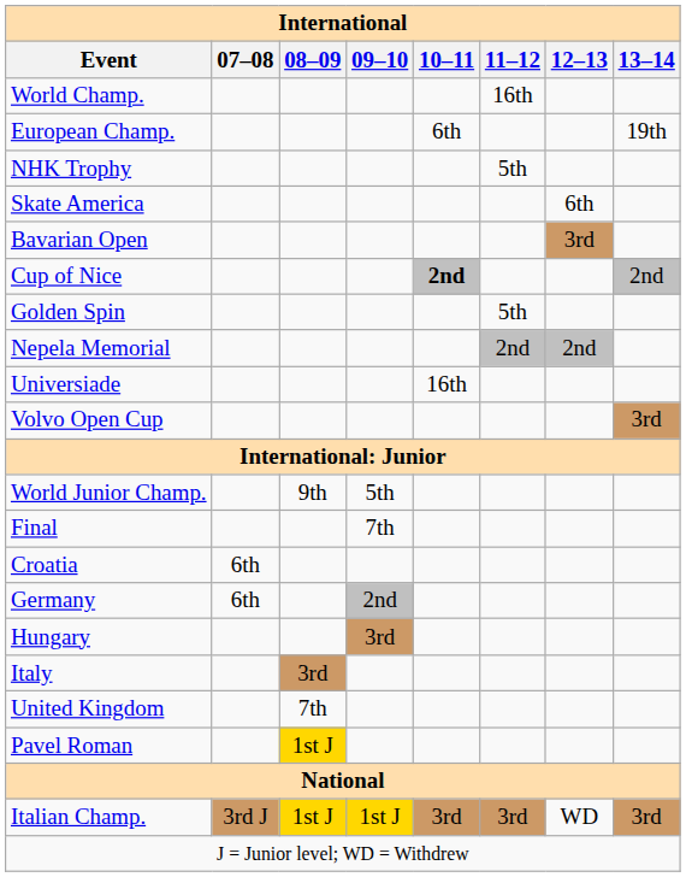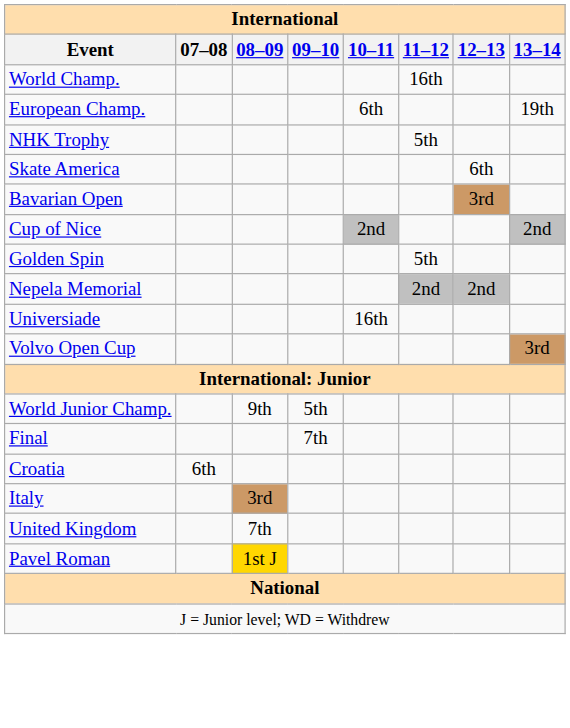 <table class="wikitable" style="text-align:center">
 <tr>
 <th style="background-color: #ffdead; " colspan=8 align=center>International</th>
 </tr>
 <tr>
 <th>Event</th>
 <th>07–08</th>
 <th><a href='#'>08–09</a></th>
 <th><a href='#'>09–10</a></th>
 <th><a href='#'>10–11</a></th>
 <th><a href='#'>11–12</a></th>
 <th><a href='#'>12–13</a></th>
 <th><a href='#'>13–14</a></th>
 </tr>
 <tr>
 <td align=left><a href='#'>World Champ.</a></td>
 <td></td>
 <td></td>
 <td></td>
 <td></td>
 <td>16th</td>
 <td></td>
 <td></td>
 </tr>
 <tr>
 <td align=left><a href='#'>European Champ.</a></td>
 <td></td>
 <td></td>
 <td></td>
 <td>6th</td>
 <td></td>
 <td></td>
 <td>19th</td>
 </tr>
 <tr>
 <td align=left> <a href='#'>NHK Trophy</a></td>
 <td></td>
 <td></td>
 <td></td>
 <td></td>
 <td>5th</td>
 <td></td>
 <td></td>
 </tr>
 <tr>
 <td align=left> <a href='#'>Skate America</a></td>
 <td></td>
 <td></td>
 <td></td>
 <td></td>
 <td></td>
 <td>6th</td>
 <td></td>
 </tr>
 <tr>
 <td align=left><a href='#'>Bavarian Open</a></td>
 <td></td>
 <td></td>
 <td></td>
 <td></td>
 <td></td>
 <td bgcolor=cc9966>3rd</td>
 <td></td>
 </tr>
 <tr>
 <td align=left><a href='#'>Cup of Nice</a></td>
 <td></td>
 <td></td>
 <td></td>
-<td bgcolor=silver><strong>2nd</strong></td>
+<td bgcolor=silver>2nd</td>
 <td></td>
 <td></td>
 <td bgcolor=silver>2nd</td>
 </tr>
 <tr>
 <td align=left><a href='#'>Golden Spin</a></td>
 <td></td>
 <td></td>
 <td></td>
 <td></td>
 <td>5th</td>
 <td></td>
 <td></td>
 </tr>
 <tr>
 <td align=left><a href='#'>Nepela Memorial</a></td>
 <td></td>
 <td></td>
 <td></td>
 <td></td>
 <td bgcolor=silver>2nd</td>
 <td bgcolor=silver>2nd</td>
 <td></td>
 </tr>
 <tr>
 <td align=left><a href='#'>Universiade</a></td>
 <td></td>
 <td></td>
 <td></td>
 <td>16th</td>
 <td></td>
 <td></td>
 <td></td>
 </tr>
 <tr>
 <td align=left><a href='#'>Volvo Open Cup</a></td>
 <td></td>
 <td></td>
 <td></td>
 <td></td>
 <td></td>
 <td></td>
 <td bgcolor=cc9966>3rd</td>
 </tr>
 <tr>
 <th style="background-color: #ffdead; " colspan=8 align=center>International: Junior</th>
 </tr>
 <tr>
 <td align=left><a href='#'>World Junior Champ.</a></td>
 <td></td>
 <td>9th</td>
 <td>5th</td>
 <td></td>
 <td></td>
 <td></td>
 <td></td>
 </tr>
 <tr>
 <td align=left> <a href='#'>Final</a></td>
 <td></td>
 <td></td>
 <td>7th</td>
 <td></td>
 <td></td>
 <td></td>
 <td></td>
 </tr>
 <tr>
 <td align=left> <a href='#'>Croatia</a></td>
 <td>6th</td>
 <td></td>
 <td></td>
 <td></td>
 <td></td>
 <td></td>
 <td></td>
 </tr>
 <tr>
-<td align=left> <a href='#'>Germany</a></td>
-<td>6th</td>
-<td></td>
-<td bgcolor=silver>2nd</td>
-<td></td>
-<td></td>
-<td></td>
-<td></td>
-</tr>
-<tr>
-<td align=left> <a href='#'>Hungary</a></td>
-<td></td>
-<td></td>
-<td bgcolor=cc9966>3rd</td>
-<td></td>
-<td></td>
-<td></td>
-<td></td>
-</tr>
-<tr>
 <td align=left> <a href='#'>Italy</a></td>
 <td></td>
 <td bgcolor=cc9966>3rd</td>
 <td></td>
 <td></td>
 <td></td>
 <td></td>
 <td></td>
 </tr>
 <tr>
 <td align=left> <a href='#'>United Kingdom</a></td>
 <td></td>
 <td>7th</td>
 <td></td>
 <td></td>
 <td></td>
 <td></td>
 <td></td>
 </tr>
 <tr>
 <td align=left><a href='#'>Pavel Roman</a></td>
 <td></td>
 <td bgcolor=gold>1st J</td>
 <td></td>
 <td></td>
 <td></td>
 <td></td>
 <td></td>
 </tr>
 <tr>
 <th style="background-color: #ffdead; " colspan=8 align=center>National</th>
 </tr>
 <tr>
-<td align=left><a href='#'>Italian Champ.</a></td>
-<td bgcolor=cc9966>3rd J</td>
-<td bgcolor=gold>1st J</td>
-<td bgcolor=gold>1st J</td>
-<td bgcolor=cc9966>3rd</td>
-<td bgcolor=cc9966>3rd</td>
-<td>WD</td>
-<td bgcolor=cc9966>3rd</td>
-</tr>
-<tr>
 <td colspan=8 align=center><small> J = Junior level; WD = Withdrew </small></td>
 </tr>
 </table>
